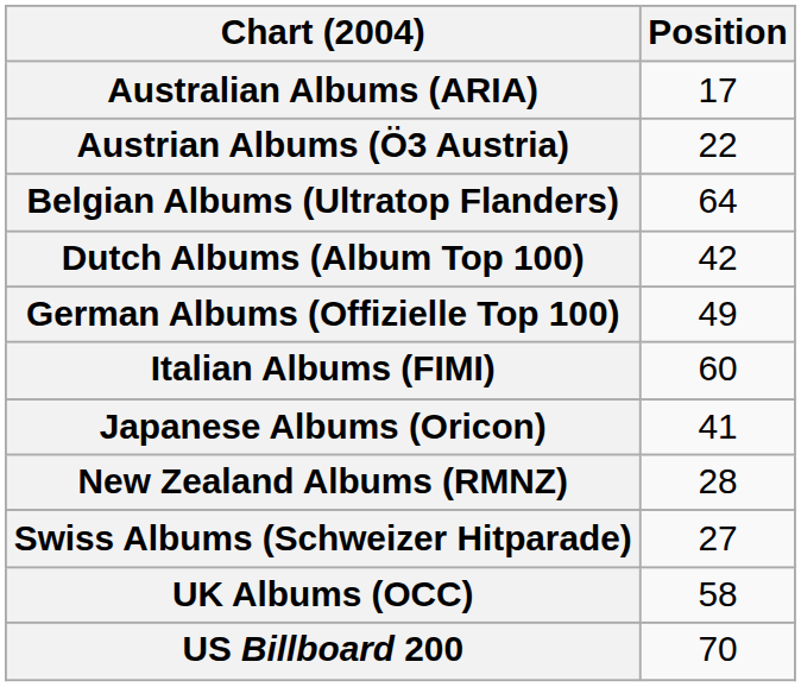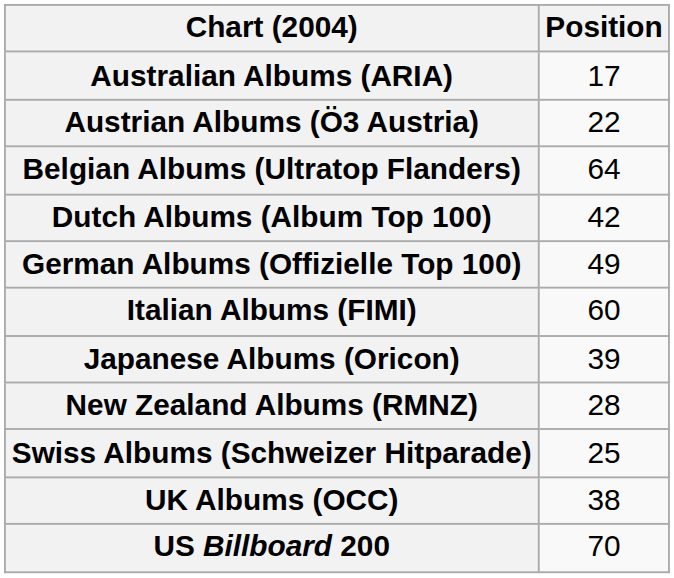 <table class="wikitable sortable plainrowheaders" style="text-align:center">
 <tr>
 <th scope="col">Chart (2004)</th>
 <th scope="col">Position</th>
 </tr>
 <tr>
 <th scope="row">Australian Albums (ARIA)</th>
 <td>17</td>
 </tr>
 <tr>
 <th scope="row">Austrian Albums (Ö3 Austria)</th>
 <td>22</td>
 </tr>
 <tr>
 <th scope="row">Belgian Albums (Ultratop Flanders)</th>
 <td>64</td>
 </tr>
 <tr>
 <th scope="row">Dutch Albums (Album Top 100)</th>
 <td>42</td>
 </tr>
 <tr>
 <th scope="row">German Albums (Offizielle Top 100)</th>
 <td>49</td>
 </tr>
 <tr>
 <th scope="row">Italian Albums (FIMI)</th>
 <td>60</td>
 </tr>
 <tr>
 <th scope="row">Japanese Albums (Oricon)</th>
-<td>41</td>
+<td>39</td>
 </tr>
 <tr>
 <th scope="row">New Zealand Albums (RMNZ)</th>
 <td>28</td>
 </tr>
 <tr>
 <th scope="row">Swiss Albums (Schweizer Hitparade)</th>
-<td>27</td>
+<td>25</td>
 </tr>
 <tr>
 <th scope="row">UK Albums (OCC)</th>
-<td>58</td>
+<td>38</td>
 </tr>
 <tr>
 <th scope="row">US <em>Billboard</em> 200</th>
 <td>70</td>
 </tr>
 </table>
